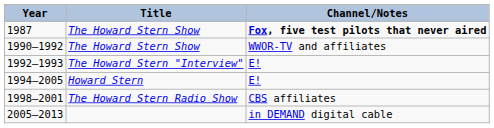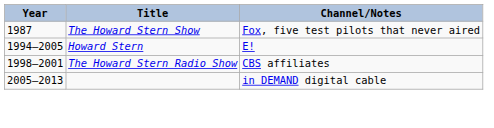 <table class="wikitable">
 <tr>
 <th style="background:#B0C4DE;">Year</th>
 <th style="background:#B0C4DE;">Title</th>
 <th style="background:#B0C4DE;">Channel/Notes</th>
 </tr>
 <tr>
 <td>1987</td>
 <td><em><a href='#'>The Howard Stern Show</a></em></td>
-<td><strong><a href='#'>Fox</a>, five test pilots that never aired</strong></td>
-</tr>
-<tr>
-<td>1990–1992</td>
-<td><em><a href='#'>The Howard Stern Show</a></em></td>
-<td><a href='#'>WWOR-TV</a> and affiliates</td>
-</tr>
-<tr>
-<td>1992–1993</td>
-<td><em><a href='#'>The Howard Stern "Interview"</a></em></td>
-<td><a href='#'>E!</a></td>
+<td><a href='#'>Fox</a>, five test pilots that never aired</td>
 </tr>
 <tr>
 <td>1994–2005</td>
 <td><em><a href='#'>Howard Stern</a></em></td>
 <td><a href='#'>E!</a></td>
 </tr>
 <tr>
 <td>1998–2001</td>
 <td><em><a href='#'>The Howard Stern Radio Show</a></em></td>
 <td><a href='#'>CBS</a> affiliates</td>
 </tr>
 <tr>
 <td>2005–2013</td>
 <td></td>
 <td><a href='#'>in DEMAND</a> digital cable</td>
 </tr>
 </table>
